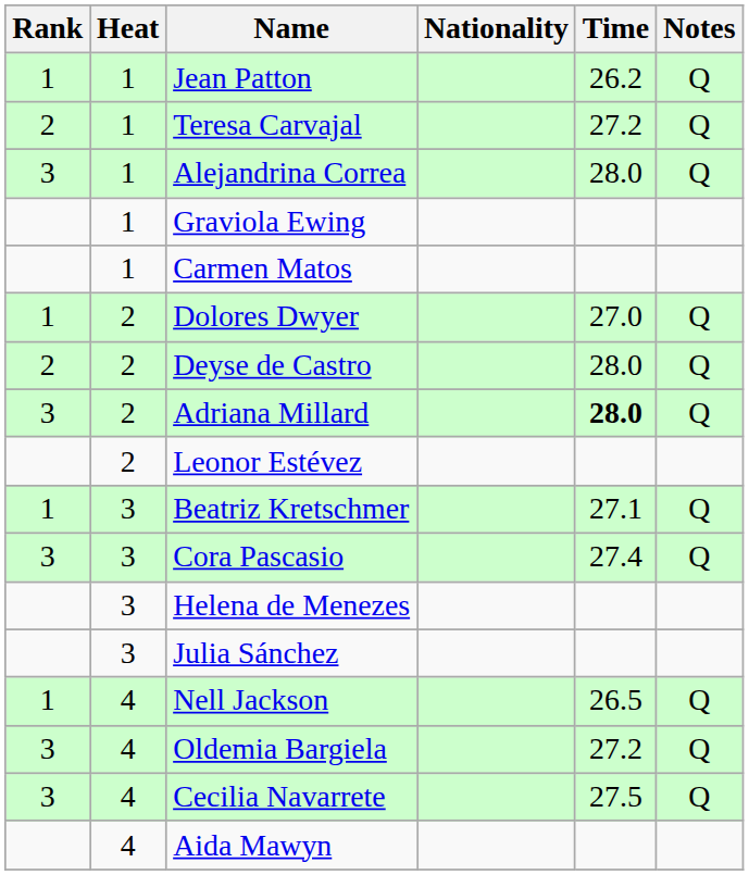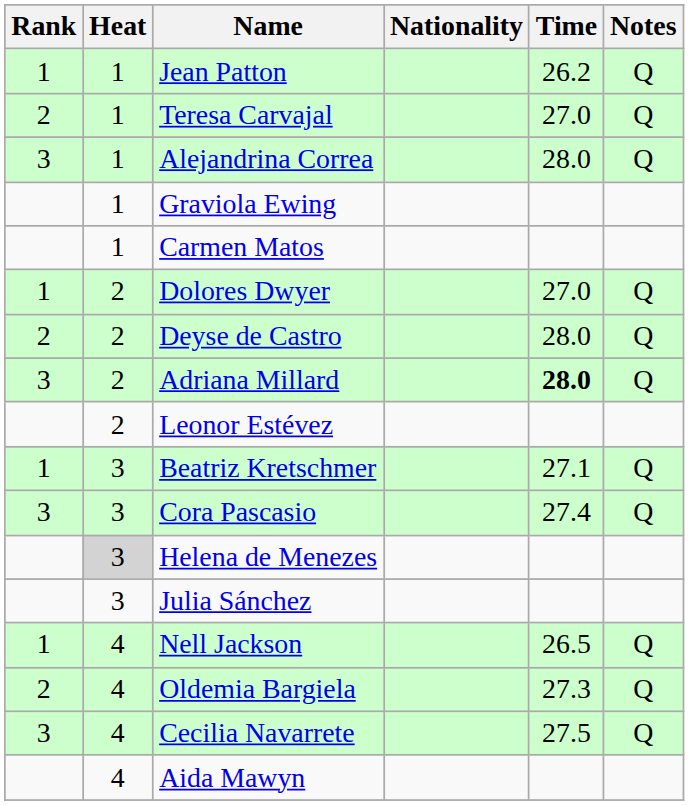 <table class="wikitable sortable" style="text-align:center">
 <tr>
 <th>Rank</th>
 <th>Heat</th>
 <th>Name</th>
 <th>Nationality</th>
 <th>Time</th>
 <th>Notes</th>
 </tr>
 <tr bgcolor=ccffcc>
 <td>1</td>
 <td>1</td>
 <td align=left><a href='#'>Jean Patton</a></td>
 <td align=left></td>
 <td>26.2</td>
 <td>Q</td>
 </tr>
 <tr bgcolor=ccffcc>
 <td>2</td>
 <td>1</td>
 <td align=left><a href='#'>Teresa Carvajal</a></td>
 <td align=left></td>
-<td>27.2</td>
+<td>27.0</td>
 <td>Q</td>
 </tr>
 <tr bgcolor=ccffcc>
 <td>3</td>
 <td>1</td>
 <td align=left><a href='#'>Alejandrina Correa</a></td>
 <td align=left></td>
 <td>28.0</td>
 <td>Q</td>
 </tr>
 <tr>
 <td></td>
 <td>1</td>
 <td align=left><a href='#'>Graviola Ewing</a></td>
 <td align=left></td>
 <td></td>
 <td></td>
 </tr>
 <tr>
 <td></td>
 <td>1</td>
 <td align=left><a href='#'>Carmen Matos</a></td>
 <td align=left></td>
 <td></td>
 <td></td>
 </tr>
 <tr bgcolor=ccffcc>
 <td>1</td>
 <td>2</td>
 <td align=left><a href='#'>Dolores Dwyer</a></td>
 <td align=left></td>
 <td>27.0</td>
 <td>Q</td>
 </tr>
 <tr bgcolor=ccffcc>
 <td>2</td>
 <td>2</td>
 <td align=left><a href='#'>Deyse de Castro</a></td>
 <td align=left></td>
 <td>28.0</td>
 <td>Q</td>
 </tr>
 <tr bgcolor=ccffcc>
 <td>3</td>
 <td>2</td>
 <td align=left><a href='#'>Adriana Millard</a></td>
 <td align=left></td>
 <td><strong>28.0</strong></td>
 <td>Q</td>
 </tr>
 <tr>
 <td></td>
 <td>2</td>
 <td align=left><a href='#'>Leonor Estévez</a></td>
 <td align=left></td>
 <td></td>
 <td></td>
 </tr>
 <tr bgcolor=ccffcc>
 <td>1</td>
 <td>3</td>
 <td align=left><a href='#'>Beatriz Kretschmer</a></td>
 <td align=left></td>
 <td>27.1</td>
 <td>Q</td>
 </tr>
 <tr bgcolor=ccffcc>
 <td>3</td>
 <td>3</td>
 <td align=left><a href='#'>Cora Pascasio</a></td>
 <td align=left></td>
 <td>27.4</td>
 <td>Q</td>
 </tr>
 <tr>
 <td></td>
-<td>3</td>
+<td style="background: lightgrey;">3</td>
 <td align=left><a href='#'>Helena de Menezes</a></td>
 <td align=left></td>
 <td></td>
 <td></td>
 </tr>
 <tr>
 <td></td>
 <td>3</td>
 <td align=left><a href='#'>Julia Sánchez</a></td>
 <td align=left></td>
 <td></td>
 <td></td>
 </tr>
 <tr bgcolor=ccffcc>
 <td>1</td>
 <td>4</td>
 <td align=left><a href='#'>Nell Jackson</a></td>
 <td align=left></td>
 <td>26.5</td>
 <td>Q</td>
 </tr>
 <tr bgcolor=ccffcc>
-<td>3</td>
+<td>2</td>
 <td>4</td>
 <td align=left><a href='#'>Oldemia Bargiela</a></td>
 <td align=left></td>
-<td>27.2</td>
+<td>27.3</td>
 <td>Q</td>
 </tr>
 <tr bgcolor=ccffcc>
 <td>3</td>
 <td>4</td>
 <td align=left><a href='#'>Cecilia Navarrete</a></td>
 <td align=left></td>
 <td>27.5</td>
 <td>Q</td>
 </tr>
 <tr>
 <td></td>
 <td>4</td>
 <td align=left><a href='#'>Aida Mawyn</a></td>
 <td align=left></td>
 <td></td>
 <td></td>
 </tr>
 </table>
